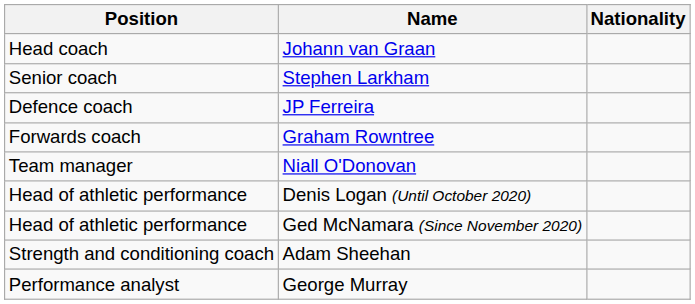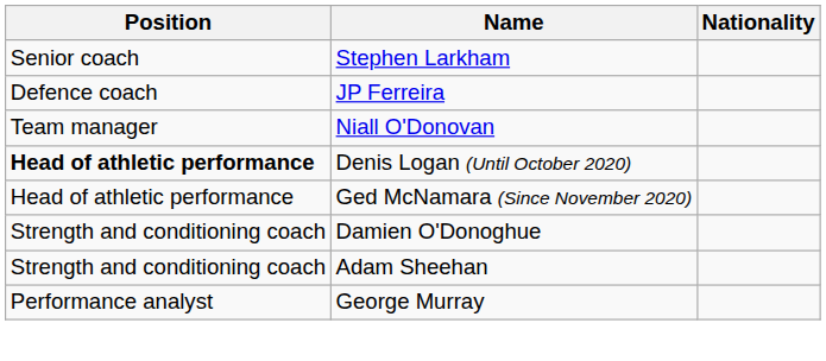 <table class="wikitable">
 <tr>
 <th>Position</th>
 <th>Name</th>
 <th>Nationality</th>
-</tr>
-<tr>
-<td>Head coach</td>
-<td><a href='#'>Johann van Graan</a></td>
-<td></td>
 </tr>
 <tr>
 <td>Senior coach</td>
 <td><a href='#'>Stephen Larkham</a></td>
 <td></td>
 </tr>
 <tr>
 <td>Defence coach</td>
 <td><a href='#'>JP Ferreira</a></td>
 <td></td>
 </tr>
 <tr>
-<td>Forwards coach</td>
-<td><a href='#'>Graham Rowntree</a></td>
-<td></td>
-</tr>
-<tr>
 <td>Team manager</td>
 <td><a href='#'>Niall O'Donovan</a></td>
 <td></td>
 </tr>
 <tr>
-<td>Head of athletic performance</td>
+<td><strong>Head of athletic performance</strong></td>
 <td>Denis Logan <small><em>(Until October 2020)</em></small></td>
 <td></td>
 </tr>
 <tr>
 <td>Head of athletic performance</td>
 <td>Ged McNamara <small><em>(Since November 2020)</em></small></td>
+<td></td>
+</tr>
+<tr>
+<td>Strength and conditioning coach</td>
+<td>Damien O'Donoghue</td>
 <td></td>
 </tr>
 <tr>
 <td>Strength and conditioning coach</td>
 <td>Adam Sheehan</td>
 <td></td>
 </tr>
 <tr>
 <td>Performance analyst</td>
 <td>George Murray</td>
 <td></td>
 </tr>
 </table>
